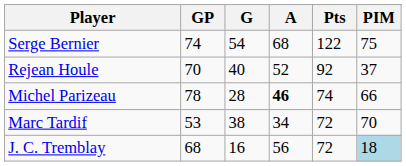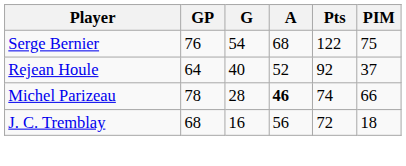 <table class="wikitable">
 <tr>
 <th bgcolor="#DDDDFF" width="40%">Player</th>
 <th bgcolor="#DDDDFF" width="10%">GP</th>
 <th bgcolor="#DDDDFF" width="10%">G</th>
 <th bgcolor="#DDDDFF" width="10%">A</th>
 <th bgcolor="#DDDDFF" width="10%">Pts</th>
 <th bgcolor="#DDDDFF" width="10%">PIM</th>
 </tr>
 <tr>
 <td><a href='#'>Serge Bernier</a></td>
-<td>74</td>
+<td>76</td>
 <td>54</td>
 <td>68</td>
 <td>122</td>
 <td>75</td>
 </tr>
 <tr>
 <td><a href='#'>Rejean Houle</a></td>
-<td>70</td>
+<td>64</td>
 <td>40</td>
 <td>52</td>
 <td>92</td>
 <td>37</td>
 </tr>
 <tr>
 <td><a href='#'>Michel Parizeau</a></td>
 <td>78</td>
 <td>28</td>
 <td><strong>46</strong></td>
 <td>74</td>
 <td>66</td>
 </tr>
 <tr>
-<td><a href='#'>Marc Tardif</a></td>
-<td>53</td>
-<td>38</td>
-<td>34</td>
-<td>72</td>
-<td>70</td>
-</tr>
-<tr>
 <td><a href='#'>J. C. Tremblay</a></td>
 <td>68</td>
 <td>16</td>
 <td>56</td>
 <td>72</td>
-<td style="background: lightblue;">18</td>
+<td>18</td>
 </tr>
 </table>
